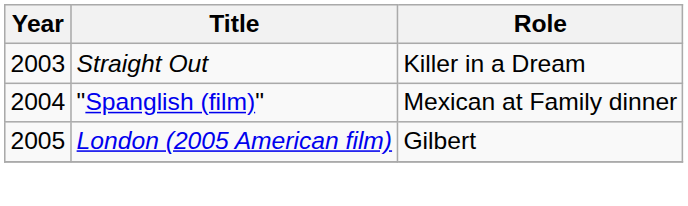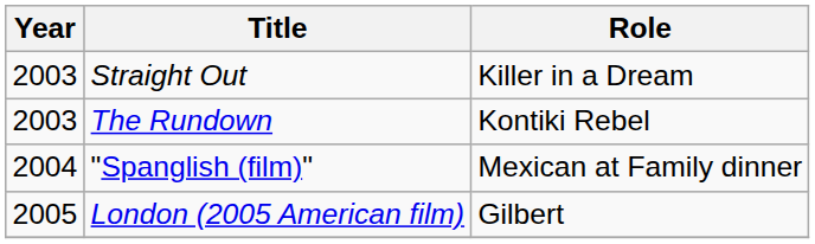 <table class="wikitable sortable">
 <tr>
 <th>Year</th>
 <th>Title</th>
 <th>Role</th>
 </tr>
 <tr>
 <td>2003</td>
 <td><em>Straight Out</em></td>
 <td>Killer in a Dream</td>
+</tr>
+<tr>
+<td>2003</td>
+<td><em><a href='#'>The Rundown</a></em></td>
+<td>Kontiki Rebel</td>
 </tr>
 <tr>
 <td>2004</td>
 <td>"<a href='#'>Spanglish (film)</a>"</td>
 <td>Mexican at Family dinner</td>
 </tr>
 <tr>
 <td>2005</td>
 <td><em><a href='#'>London (2005 American film)</a></em></td>
 <td>Gilbert</td>
 </tr>
 <tr>
 </tr>
 </table>
